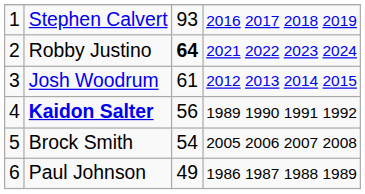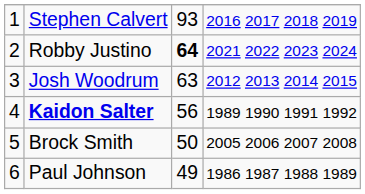 <table class="wikitable">
 <tr>
 </tr>
 <tr>
 <td>1</td>
 <td><a href='#'>Stephen Calvert</a></td>
 <td>93</td>
 <td style="font-size:80%;"><a href='#'>2016</a> <a href='#'>2017</a> <a href='#'>2018</a> <a href='#'>2019</a></td>
 </tr>
 <tr>
 <td>2</td>
 <td>Robby Justino</td>
 <td><strong>64</strong></td>
 <td style="font-size:80%;"><a href='#'>2021</a> <a href='#'>2022</a> <a href='#'>2023</a> <a href='#'>2024</a></td>
 </tr>
 <tr>
 <td>3</td>
 <td><a href='#'>Josh Woodrum</a></td>
-<td>61</td>
+<td>63</td>
 <td style="font-size:80%;"><a href='#'>2012</a> <a href='#'>2013</a> <a href='#'>2014</a> <a href='#'>2015</a></td>
 </tr>
 <tr>
 <td>4</td>
 <td><strong><a href='#'>Kaidon Salter</a></strong></td>
 <td>56</td>
 <td style="font-size:80%;">1989 1990 1991 1992</td>
 </tr>
 <tr>
 <td>5</td>
 <td>Brock Smith</td>
-<td>54</td>
+<td>50</td>
 <td style="font-size:80%;">2005 2006 2007 2008</td>
 </tr>
 <tr>
 <td>6</td>
 <td>Paul Johnson</td>
 <td>49</td>
 <td style="font-size:80%;">1986 1987 1988 1989</td>
 </tr>
 </table>
